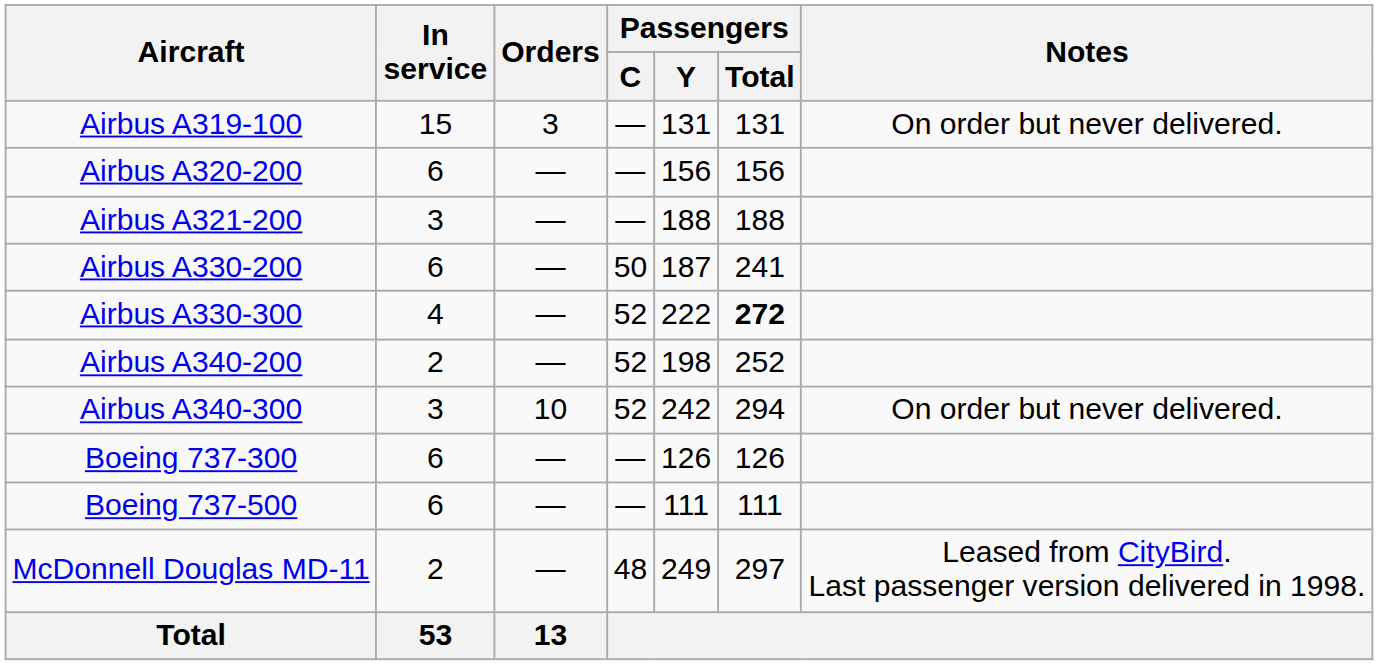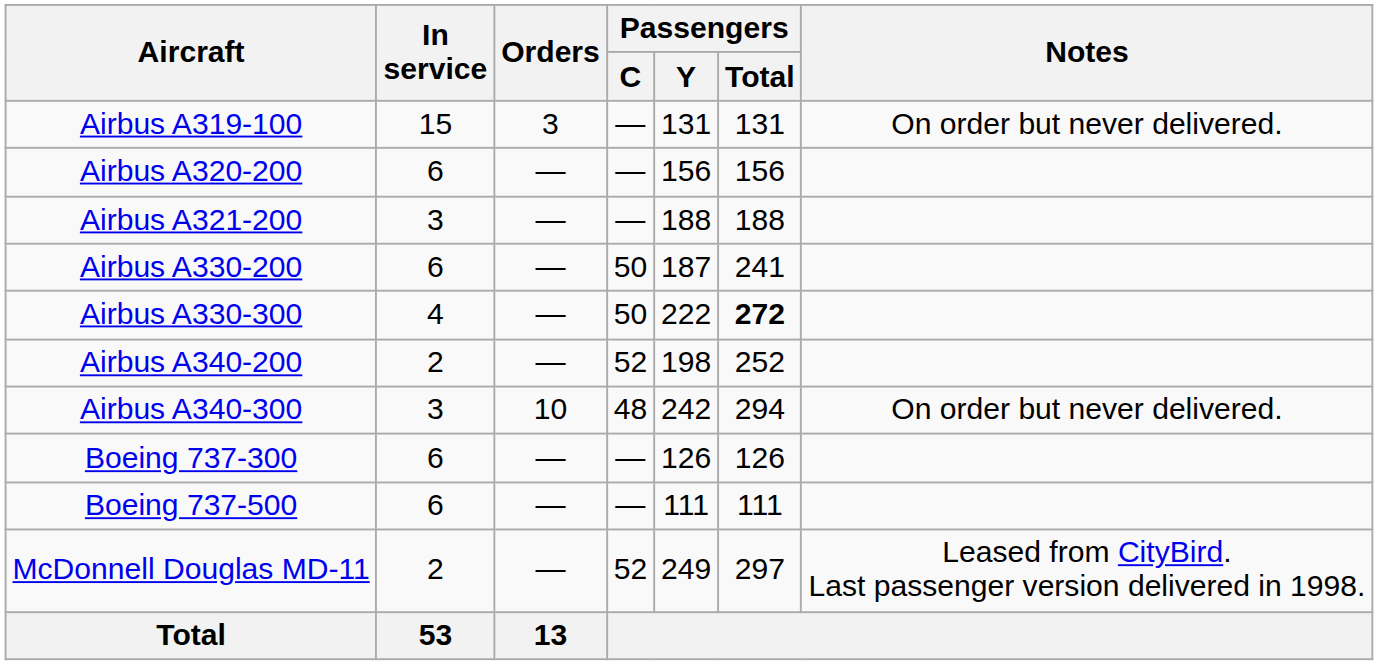 <table class="wikitable" style="margin:0.5em auto; text-align:center">
 <tr>
 <th rowspan=2>Aircraft</th>
 <th rowspan=2>In <br> service</th>
 <th rowspan=2>Orders</th>
 <th colspan=3>Passengers</th>
 <th rowspan=2>Notes</th>
 </tr>
 <tr>
 <th><abbr>C</abbr></th>
 <th><abbr>Y</abbr></th>
 <th>Total</th>
 </tr>
 <tr>
 <td><a href='#'>Airbus A319-100</a></td>
 <td>15</td>
 <td>3</td>
 <td>—</td>
 <td>131</td>
 <td>131</td>
 <td>On order but never delivered.</td>
 </tr>
 <tr>
 <td><a href='#'>Airbus A320-200</a></td>
 <td>6</td>
 <td>—</td>
 <td>—</td>
 <td>156</td>
 <td>156</td>
 <td></td>
 </tr>
 <tr>
 <td><a href='#'>Airbus A321-200</a></td>
 <td>3</td>
 <td>—</td>
 <td>—</td>
 <td>188</td>
 <td>188</td>
 <td></td>
 </tr>
 <tr>
 <td><a href='#'>Airbus A330-200</a></td>
 <td>6</td>
 <td>—</td>
 <td>50</td>
 <td>187</td>
 <td>241</td>
 <td></td>
 </tr>
 <tr>
 <td><a href='#'>Airbus A330-300</a></td>
 <td>4</td>
 <td>—</td>
-<td>52</td>
+<td>50</td>
 <td>222</td>
 <td><strong>272</strong></td>
 <td></td>
 </tr>
 <tr>
 <td><a href='#'>Airbus A340-200</a></td>
 <td>2</td>
 <td>—</td>
 <td>52</td>
 <td>198</td>
 <td>252</td>
 <td></td>
 </tr>
 <tr>
 <td><a href='#'>Airbus A340-300</a></td>
 <td>3</td>
 <td>10</td>
-<td>52</td>
+<td>48</td>
 <td>242</td>
 <td>294</td>
 <td>On order but never delivered.</td>
 </tr>
 <tr>
 <td><a href='#'>Boeing 737-300</a></td>
 <td>6</td>
 <td>—</td>
 <td>—</td>
 <td>126</td>
 <td>126</td>
 <td></td>
 </tr>
 <tr>
 <td><a href='#'>Boeing 737-500</a></td>
 <td>6</td>
 <td>—</td>
 <td>—</td>
 <td>111</td>
 <td>111</td>
 <td></td>
 </tr>
 <tr>
 <td><a href='#'>McDonnell Douglas MD-11</a></td>
 <td>2</td>
 <td>—</td>
-<td>48</td>
+<td>52</td>
 <td>249</td>
 <td>297</td>
 <td>Leased from <a href='#'>CityBird</a>.<br>Last passenger version delivered in 1998.</td>
 </tr>
 <tr>
 <th>Total</th>
 <th>53</th>
 <th>13</th>
 <th colspan=4></th>
 </tr>
 </table>
